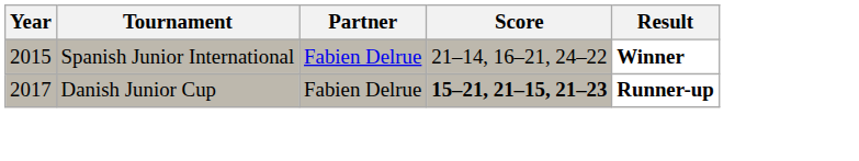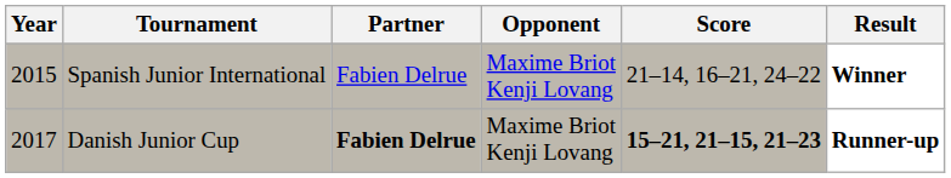 <table class="sortable wikitable" style="font-size: 90%;">
 <tr>
 <th>Year</th>
 <th>Tournament</th>
 <th>Partner</th>
+<th>Opponent</th>
 <th>Score</th>
 <th>Result</th>
 </tr>
 <tr style="background:#BDB8AD">
 <td align="center">2015</td>
 <td align="left">Spanish Junior International</td>
 <td align="left"> <a href='#'>Fabien Delrue</a></td>
+<td align="left"> <a href='#'>Maxime Briot</a><br> <a href='#'>Kenji Lovang</a></td>
 <td align="left">21–14, 16–21, 24–22</td>
 <td style="text-align:left; background:white"> <strong>Winner</strong></td>
 </tr>
 <tr style="background:#BDB8AD">
 <td align="center">2017</td>
 <td align="left">Danish Junior Cup</td>
-<td align="left"> Fabien Delrue</td>
+<td align="left"><strong> Fabien Delrue</strong></td>
+<td align="left"> Maxime Briot<br> Kenji Lovang</td>
 <td align="left"><strong>15–21, 21–15, 21–23</strong></td>
 <td style="text-align:left; background:white"> <strong>Runner-up</strong></td>
 </tr>
 </table>
